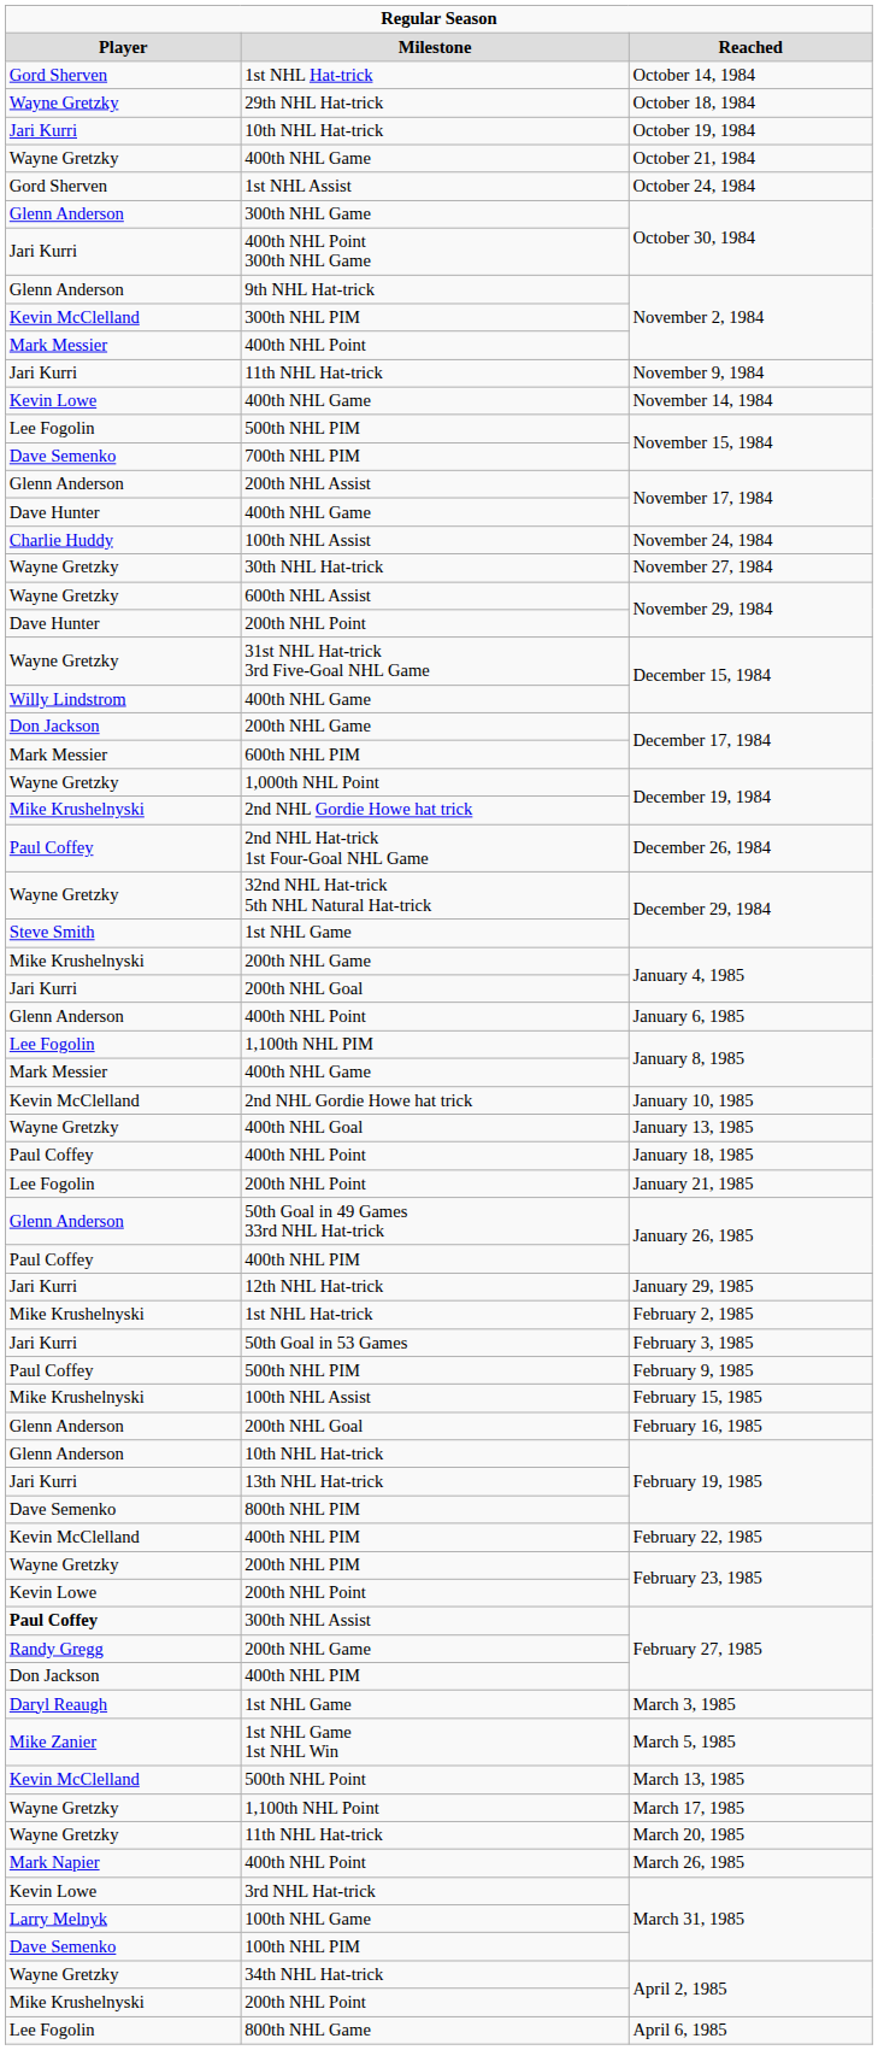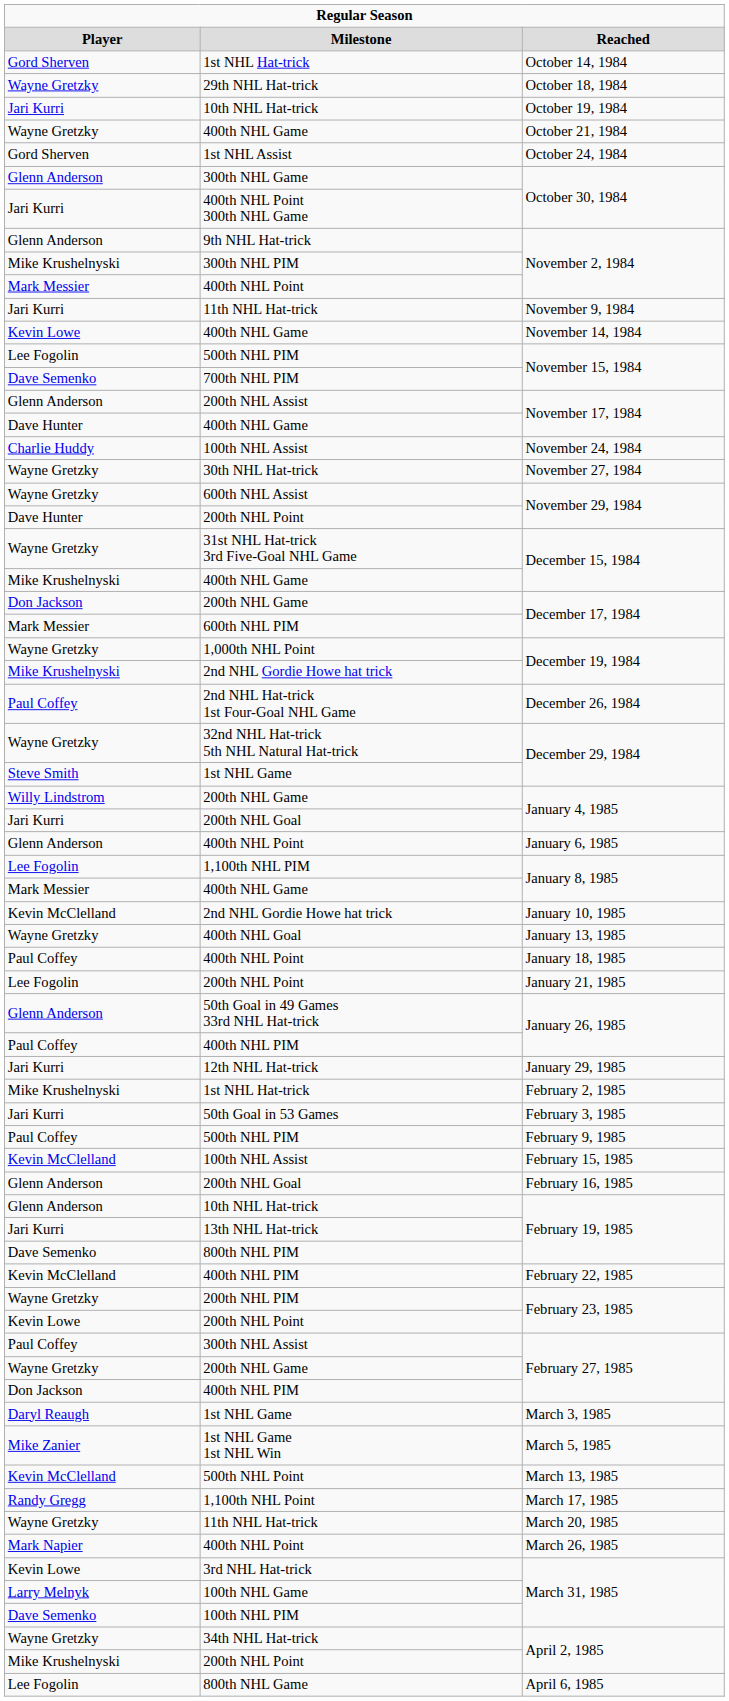 <table class="wikitable" style="width:50%;">
 <tr>
 <td colspan="10" style="text-align:center;"><strong>Regular Season</strong></td>
 </tr>
 <tr style="text-align:center; background:#ddd;">
 <td><strong>Player</strong></td>
 <td><strong>Milestone</strong></td>
 <td><strong>Reached</strong></td>
 </tr>
 <tr>
 <td><a href='#'>Gord Sherven</a></td>
 <td>1st NHL <a href='#'>Hat-trick</a></td>
 <td>October 14, 1984</td>
 </tr>
 <tr>
 <td><a href='#'>Wayne Gretzky</a></td>
 <td>29th NHL Hat-trick</td>
 <td>October 18, 1984</td>
 </tr>
 <tr>
 <td><a href='#'>Jari Kurri</a></td>
 <td>10th NHL Hat-trick</td>
 <td>October 19, 1984</td>
 </tr>
 <tr>
 <td>Wayne Gretzky</td>
 <td>400th NHL Game</td>
 <td>October 21, 1984</td>
 </tr>
 <tr>
 <td>Gord Sherven</td>
 <td>1st NHL Assist</td>
 <td>October 24, 1984</td>
 </tr>
 <tr>
 <td><a href='#'>Glenn Anderson</a></td>
 <td>300th NHL Game</td>
 <td rowspan="2">October 30, 1984</td>
 </tr>
 <tr>
 <td>Jari Kurri</td>
 <td>400th NHL Point<br>300th NHL Game</td>
 </tr>
 <tr>
 <td>Glenn Anderson</td>
 <td>9th NHL Hat-trick</td>
 <td rowspan="3">November 2, 1984</td>
 </tr>
 <tr>
-<td><a href='#'>Kevin McClelland</a></td>
+<td>Mike Krushelnyski</td>
 <td>300th NHL PIM</td>
 </tr>
 <tr>
 <td><a href='#'>Mark Messier</a></td>
 <td>400th NHL Point</td>
 </tr>
 <tr>
 <td>Jari Kurri</td>
 <td>11th NHL Hat-trick</td>
 <td>November 9, 1984</td>
 </tr>
 <tr>
 <td><a href='#'>Kevin Lowe</a></td>
 <td>400th NHL Game</td>
 <td>November 14, 1984</td>
 </tr>
 <tr>
 <td>Lee Fogolin</td>
 <td>500th NHL PIM</td>
 <td rowspan="2">November 15, 1984</td>
 </tr>
 <tr>
 <td><a href='#'>Dave Semenko</a></td>
 <td>700th NHL PIM</td>
 </tr>
 <tr>
 <td>Glenn Anderson</td>
 <td>200th NHL Assist</td>
 <td rowspan="2">November 17, 1984</td>
 </tr>
 <tr>
 <td>Dave Hunter</td>
 <td>400th NHL Game</td>
 </tr>
 <tr>
 <td><a href='#'>Charlie Huddy</a></td>
 <td>100th NHL Assist</td>
 <td>November 24, 1984</td>
 </tr>
 <tr>
 <td>Wayne Gretzky</td>
 <td>30th NHL Hat-trick</td>
 <td>November 27, 1984</td>
 </tr>
 <tr>
 <td>Wayne Gretzky</td>
 <td>600th NHL Assist</td>
 <td rowspan="2">November 29, 1984</td>
 </tr>
 <tr>
 <td>Dave Hunter</td>
 <td>200th NHL Point</td>
 </tr>
 <tr>
 <td>Wayne Gretzky</td>
 <td>31st NHL Hat-trick<br>3rd Five-Goal NHL Game</td>
 <td rowspan="2">December 15, 1984</td>
 </tr>
 <tr>
-<td><a href='#'>Willy Lindstrom</a></td>
+<td>Mike Krushelnyski</td>
 <td>400th NHL Game</td>
 </tr>
 <tr>
 <td><a href='#'>Don Jackson</a></td>
 <td>200th NHL Game</td>
 <td rowspan="2">December 17, 1984</td>
 </tr>
 <tr>
 <td>Mark Messier</td>
 <td>600th NHL PIM</td>
 </tr>
 <tr>
 <td>Wayne Gretzky</td>
 <td>1,000th NHL Point</td>
 <td rowspan="2">December 19, 1984</td>
 </tr>
 <tr>
 <td><a href='#'>Mike Krushelnyski</a></td>
 <td>2nd NHL <a href='#'>Gordie Howe hat trick</a></td>
 </tr>
 <tr>
 <td><a href='#'>Paul Coffey</a></td>
 <td>2nd NHL Hat-trick<br>1st Four-Goal NHL Game</td>
 <td>December 26, 1984</td>
 </tr>
 <tr>
 <td>Wayne Gretzky</td>
 <td>32nd NHL Hat-trick<br>5th NHL Natural Hat-trick</td>
 <td rowspan="2">December 29, 1984</td>
 </tr>
 <tr>
 <td><a href='#'>Steve Smith</a></td>
 <td>1st NHL Game</td>
 </tr>
 <tr>
-<td>Mike Krushelnyski</td>
+<td><a href='#'>Willy Lindstrom</a></td>
 <td>200th NHL Game</td>
 <td rowspan="2">January 4, 1985</td>
 </tr>
 <tr>
 <td>Jari Kurri</td>
 <td>200th NHL Goal</td>
 </tr>
 <tr>
 <td>Glenn Anderson</td>
 <td>400th NHL Point</td>
 <td>January 6, 1985</td>
 </tr>
 <tr>
 <td><a href='#'>Lee Fogolin</a></td>
 <td>1,100th NHL PIM</td>
 <td rowspan="2">January 8, 1985</td>
 </tr>
 <tr>
 <td>Mark Messier</td>
 <td>400th NHL Game</td>
 </tr>
 <tr>
 <td>Kevin McClelland</td>
 <td>2nd NHL Gordie Howe hat trick</td>
 <td>January 10, 1985</td>
 </tr>
 <tr>
 <td>Wayne Gretzky</td>
 <td>400th NHL Goal</td>
 <td>January 13, 1985</td>
 </tr>
 <tr>
 <td>Paul Coffey</td>
 <td>400th NHL Point</td>
 <td>January 18, 1985</td>
 </tr>
 <tr>
 <td>Lee Fogolin</td>
 <td>200th NHL Point</td>
 <td>January 21, 1985</td>
 </tr>
 <tr>
 <td><a href='#'>Glenn Anderson</a></td>
 <td>50th Goal in 49 Games<br>33rd NHL Hat-trick</td>
 <td rowspan="2">January 26, 1985</td>
 </tr>
 <tr>
 <td>Paul Coffey</td>
 <td>400th NHL PIM</td>
 </tr>
 <tr>
 <td>Jari Kurri</td>
 <td>12th NHL Hat-trick</td>
 <td>January 29, 1985</td>
 </tr>
 <tr>
 <td>Mike Krushelnyski</td>
 <td>1st NHL Hat-trick</td>
 <td>February 2, 1985</td>
 </tr>
 <tr>
 <td>Jari Kurri</td>
 <td>50th Goal in 53 Games</td>
 <td>February 3, 1985</td>
 </tr>
 <tr>
 <td>Paul Coffey</td>
 <td>500th NHL PIM</td>
 <td>February 9, 1985</td>
 </tr>
 <tr>
-<td>Mike Krushelnyski</td>
+<td><a href='#'>Kevin McClelland</a></td>
 <td>100th NHL Assist</td>
 <td>February 15, 1985</td>
 </tr>
 <tr>
 <td>Glenn Anderson</td>
 <td>200th NHL Goal</td>
 <td>February 16, 1985</td>
 </tr>
 <tr>
 <td>Glenn Anderson</td>
 <td>10th NHL Hat-trick</td>
 <td rowspan="3">February 19, 1985</td>
 </tr>
 <tr>
 <td>Jari Kurri</td>
 <td>13th NHL Hat-trick</td>
 </tr>
 <tr>
 <td>Dave Semenko</td>
 <td>800th NHL PIM</td>
 </tr>
 <tr>
 <td>Kevin McClelland</td>
 <td>400th NHL PIM</td>
 <td>February 22, 1985</td>
 </tr>
 <tr>
 <td>Wayne Gretzky</td>
 <td>200th NHL PIM</td>
 <td rowspan="2">February 23, 1985</td>
 </tr>
 <tr>
 <td>Kevin Lowe</td>
 <td>200th NHL Point</td>
 </tr>
 <tr>
-<td><strong>Paul Coffey</strong></td>
+<td>Paul Coffey</td>
 <td>300th NHL Assist</td>
 <td rowspan="3">February 27, 1985</td>
 </tr>
 <tr>
-<td><a href='#'>Randy Gregg</a></td>
+<td>Wayne Gretzky</td>
 <td>200th NHL Game</td>
 </tr>
 <tr>
 <td>Don Jackson</td>
 <td>400th NHL PIM</td>
 </tr>
 <tr>
 <td><a href='#'>Daryl Reaugh</a></td>
 <td>1st NHL Game</td>
 <td>March 3, 1985</td>
 </tr>
 <tr>
 <td><a href='#'>Mike Zanier</a></td>
 <td>1st NHL Game<br>1st NHL Win</td>
 <td>March 5, 1985</td>
 </tr>
 <tr>
 <td><a href='#'>Kevin McClelland</a></td>
 <td>500th NHL Point</td>
 <td>March 13, 1985</td>
 </tr>
 <tr>
-<td>Wayne Gretzky</td>
+<td><a href='#'>Randy Gregg</a></td>
 <td>1,100th NHL Point</td>
 <td>March 17, 1985</td>
 </tr>
 <tr>
 <td>Wayne Gretzky</td>
 <td>11th NHL Hat-trick</td>
 <td>March 20, 1985</td>
 </tr>
 <tr>
 <td><a href='#'>Mark Napier</a></td>
 <td>400th NHL Point</td>
 <td>March 26, 1985</td>
 </tr>
 <tr>
 <td>Kevin Lowe</td>
 <td>3rd NHL Hat-trick</td>
 <td rowspan="3">March 31, 1985</td>
 </tr>
 <tr>
 <td><a href='#'>Larry Melnyk</a></td>
 <td>100th NHL Game</td>
 </tr>
 <tr>
 <td><a href='#'>Dave Semenko</a></td>
 <td>100th NHL PIM</td>
 </tr>
 <tr>
 <td>Wayne Gretzky</td>
 <td>34th NHL Hat-trick</td>
 <td rowspan="2">April 2, 1985</td>
 </tr>
 <tr>
 <td>Mike Krushelnyski</td>
 <td>200th NHL Point</td>
 </tr>
 <tr>
 <td>Lee Fogolin</td>
 <td>800th NHL Game</td>
 <td>April 6, 1985</td>
 </tr>
 </table>
